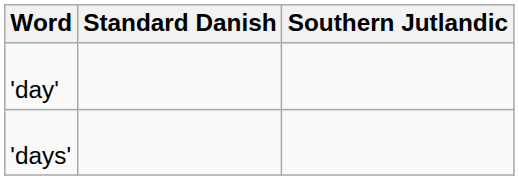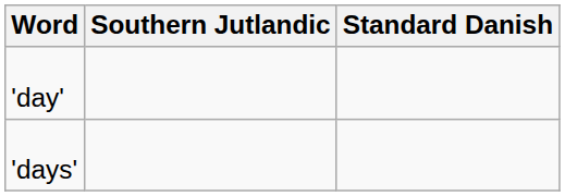 <table class="wikitable">
 <tr>
 <th scope="col">Word</th>
+<th scope="col">Southern Jutlandic</th>
 <th scope="col">Standard Danish</th>
-<th scope="col">Southern Jutlandic</th>
 </tr>
 <tr>
 <td> <br>'day'</td>
 <td></td>
 <td></td>
 </tr>
 <tr>
 <td> <br>'days'</td>
 <td></td>
 <td></td>
 </tr>
 </table>
